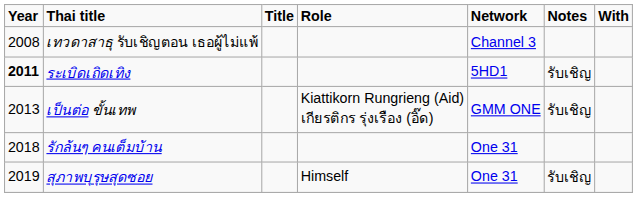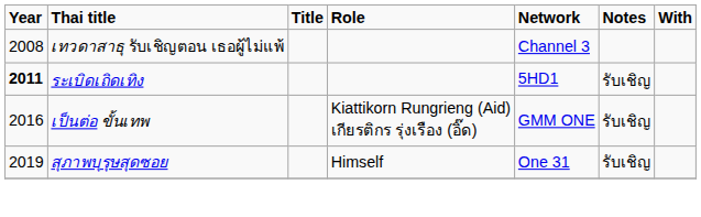 <table class="wikitable" style="font-size: 85%;">
 <tr>
 <td><strong>Year</strong></td>
 <td><strong>Thai title</strong></td>
 <td><strong>Title</strong></td>
 <td><strong>Role</strong></td>
 <td><strong>Network</strong></td>
 <td><strong>Notes</strong></td>
 <td><strong>With</strong></td>
 </tr>
 <tr>
 <td rowspan="1">2008</td>
 <td><em>เทวดาสาธุ</em> รับเชิญตอน เธอผู้ไม่แพ้</td>
 <td><em> </em></td>
 <td></td>
 <td><a href='#'>Channel 3</a></td>
 <td></td>
 <td></td>
 </tr>
 <tr>
 <td rowspan="1"><strong>2011</strong></td>
 <td><em><a href='#'>ระเบิดเถิดเทิง</a></em></td>
 <td><em> </em></td>
 <td></td>
 <td><a href='#'>5HD1</a></td>
 <td>รับเชิญ</td>
 <td></td>
 </tr>
 <tr>
-<td rowspan="1">2013</td>
+<td rowspan="1">2016</td>
 <td><em><a href='#'>เป็นต่อ</a> ขั้นเทพ</em></td>
 <td><em> </em></td>
 <td>Kiattikorn Rungrieng (Aid) <br> เกียรติกร รุ่งเรือง (อิ๊ด)</td>
 <td><a href='#'>GMM ONE</a></td>
 <td>รับเชิญ</td>
-<td></td>
-</tr>
-<tr>
-<td rowspan="1">2018</td>
-<td><em><a href='#'>รักล้นๆ คนเต็มบ้าน</a></em></td>
-<td><em> </em></td>
-<td></td>
-<td><a href='#'>One 31</a></td>
-<td></td>
 <td></td>
 </tr>
 <tr>
 <td rowspan="1">2019</td>
 <td><em><a href='#'>สุภาพบุรุษสุดซอย</a></em></td>
 <td><em> </em></td>
 <td>Himself</td>
 <td><a href='#'>One 31</a></td>
 <td>รับเชิญ</td>
 <td></td>
 </tr>
 <tr>
 </tr>
 </table>
